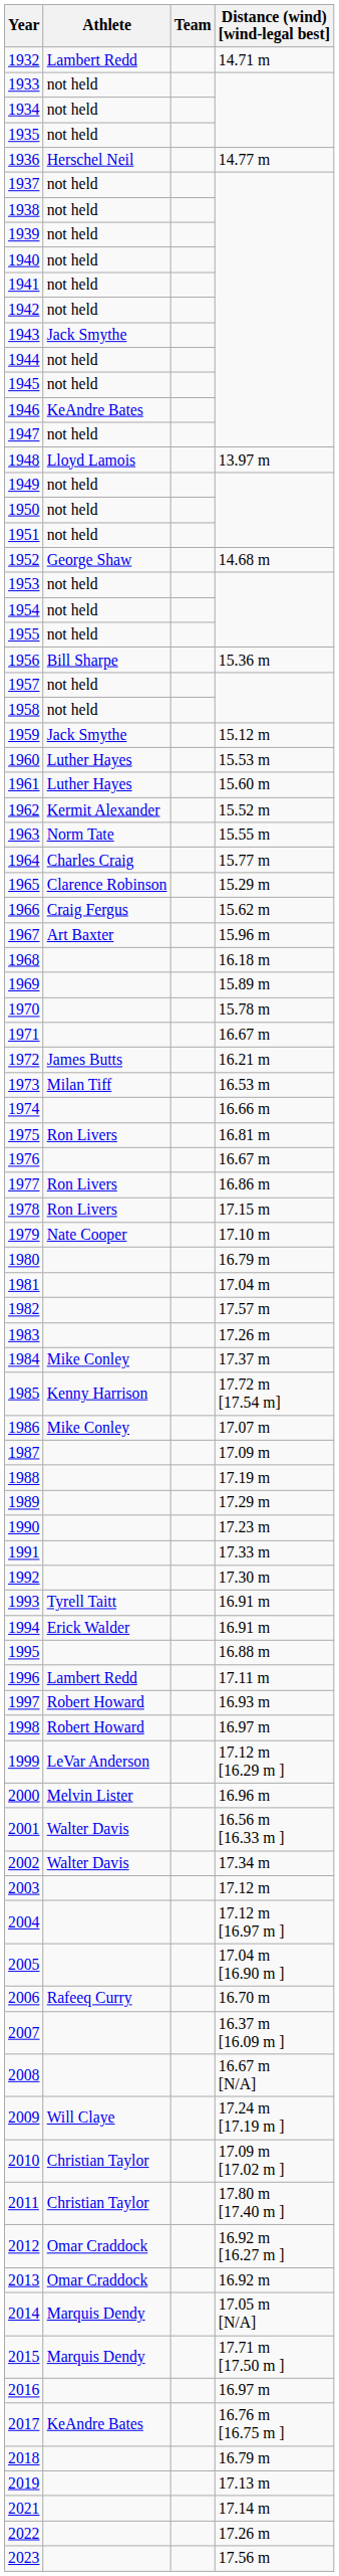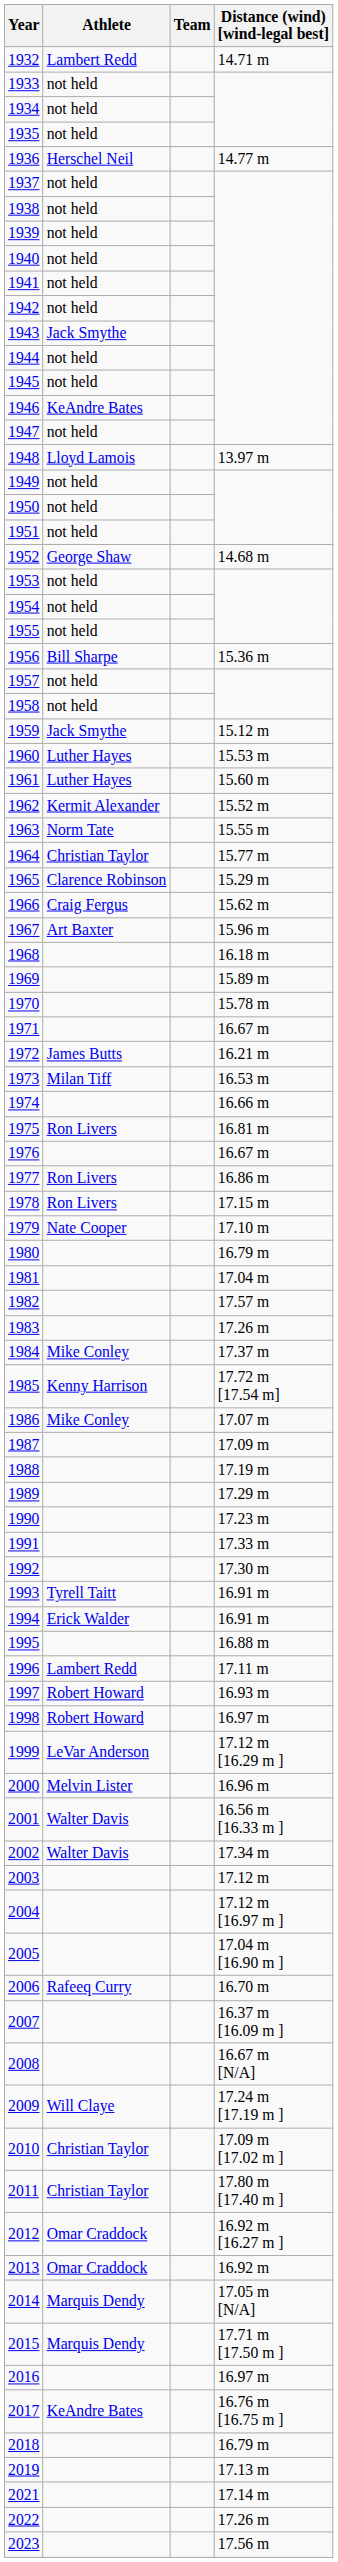 <table class="wikitable sortable">
 <tr>
 <th>Year</th>
 <th>Athlete</th>
 <th>Team</th>
 <th>Distance (wind)<br>[wind-legal best]</th>
 </tr>
 <tr>
 <td><a href='#'>1932</a></td>
 <td><a href='#'>Lambert Redd</a></td>
 <td></td>
 <td>14.71 m</td>
 </tr>
 <tr>
 <td><a href='#'>1933</a></td>
 <td>not held</td>
 <td></td>
 </tr>
 <tr>
 <td><a href='#'>1934</a></td>
 <td>not held</td>
 <td></td>
 </tr>
 <tr>
 <td><a href='#'>1935</a></td>
 <td>not held</td>
 <td></td>
 </tr>
 <tr>
 <td><a href='#'>1936</a></td>
 <td><a href='#'>Herschel Neil</a></td>
 <td></td>
 <td>14.77 m</td>
 </tr>
 <tr>
 <td><a href='#'>1937</a></td>
 <td>not held</td>
 <td></td>
 </tr>
 <tr>
 <td><a href='#'>1938</a></td>
 <td>not held</td>
 <td></td>
 </tr>
 <tr>
 <td><a href='#'>1939</a></td>
 <td>not held</td>
 <td></td>
 </tr>
 <tr>
 <td><a href='#'>1940</a></td>
 <td>not held</td>
 <td></td>
 </tr>
 <tr>
 <td><a href='#'>1941</a></td>
 <td>not held</td>
 <td></td>
 </tr>
 <tr>
 <td><a href='#'>1942</a></td>
 <td>not held</td>
 <td></td>
 </tr>
 <tr>
 <td><a href='#'>1943</a></td>
 <td><a href='#'>Jack Smythe</a></td>
 <td></td>
 </tr>
 <tr>
 <td><a href='#'>1944</a></td>
 <td>not held</td>
 <td></td>
 </tr>
 <tr>
 <td><a href='#'>1945</a></td>
 <td>not held</td>
 <td></td>
 </tr>
 <tr>
 <td><a href='#'>1946</a></td>
 <td><a href='#'>KeAndre Bates</a></td>
 <td></td>
 </tr>
 <tr>
 <td><a href='#'>1947</a></td>
 <td>not held</td>
 <td></td>
 </tr>
 <tr>
 <td><a href='#'>1948</a></td>
 <td><a href='#'>Lloyd Lamois</a></td>
 <td></td>
 <td>13.97 m</td>
 </tr>
 <tr>
 <td><a href='#'>1949</a></td>
 <td>not held</td>
 <td></td>
 </tr>
 <tr>
 <td><a href='#'>1950</a></td>
 <td>not held</td>
 <td></td>
 </tr>
 <tr>
 <td><a href='#'>1951</a></td>
 <td>not held</td>
 <td></td>
 </tr>
 <tr>
 <td><a href='#'>1952</a></td>
 <td><a href='#'>George Shaw</a></td>
 <td></td>
 <td>14.68 m</td>
 </tr>
 <tr>
 <td><a href='#'>1953</a></td>
 <td>not held</td>
 <td></td>
 </tr>
 <tr>
 <td><a href='#'>1954</a></td>
 <td>not held</td>
 <td></td>
 </tr>
 <tr>
 <td><a href='#'>1955</a></td>
 <td>not held</td>
 <td></td>
 </tr>
 <tr>
 <td><a href='#'>1956</a></td>
 <td><a href='#'>Bill Sharpe</a></td>
 <td></td>
 <td>15.36 m</td>
 </tr>
 <tr>
 <td><a href='#'>1957</a></td>
 <td>not held</td>
 <td></td>
 </tr>
 <tr>
 <td><a href='#'>1958</a></td>
 <td>not held</td>
 <td></td>
 </tr>
 <tr>
 <td><a href='#'>1959</a></td>
 <td><a href='#'>Jack Smythe</a></td>
 <td></td>
 <td>15.12 m</td>
 </tr>
 <tr>
 <td><a href='#'>1960</a></td>
 <td><a href='#'>Luther Hayes</a></td>
 <td></td>
 <td>15.53 m</td>
 </tr>
 <tr>
 <td><a href='#'>1961</a></td>
 <td><a href='#'>Luther Hayes</a></td>
 <td></td>
 <td>15.60 m</td>
 </tr>
 <tr>
 <td><a href='#'>1962</a></td>
 <td><a href='#'>Kermit Alexander</a></td>
 <td></td>
 <td>15.52 m</td>
 </tr>
 <tr>
 <td><a href='#'>1963</a></td>
 <td><a href='#'>Norm Tate</a></td>
 <td></td>
 <td>15.55 m </td>
 </tr>
 <tr>
 <td><a href='#'>1964</a></td>
-<td><a href='#'>Charles Craig</a></td>
+<td><a href='#'>Christian Taylor</a></td>
 <td></td>
 <td>15.77 m </td>
 </tr>
 <tr>
 <td><a href='#'>1965</a></td>
 <td><a href='#'>Clarence Robinson</a></td>
 <td></td>
 <td>15.29 m</td>
 </tr>
 <tr>
 <td><a href='#'>1966</a></td>
 <td><a href='#'>Craig Fergus</a></td>
 <td></td>
 <td>15.62 m</td>
 </tr>
 <tr>
 <td><a href='#'>1967</a></td>
 <td><a href='#'>Art Baxter</a></td>
 <td></td>
 <td>15.96 m </td>
 </tr>
 <tr>
 <td><a href='#'>1968</a></td>
 <td></td>
 <td></td>
 <td>16.18 m</td>
 </tr>
 <tr>
 <td><a href='#'>1969</a></td>
 <td></td>
 <td></td>
 <td>15.89 m</td>
 </tr>
 <tr>
 <td><a href='#'>1970</a></td>
 <td></td>
 <td></td>
 <td>15.78 m</td>
 </tr>
 <tr>
 <td><a href='#'>1971</a></td>
 <td></td>
 <td></td>
 <td>16.67 m </td>
 </tr>
 <tr>
 <td><a href='#'>1972</a></td>
 <td><a href='#'>James Butts</a></td>
 <td></td>
 <td>16.21 m </td>
 </tr>
 <tr>
 <td><a href='#'>1973</a></td>
 <td><a href='#'>Milan Tiff</a></td>
 <td></td>
 <td>16.53 m</td>
 </tr>
 <tr>
 <td><a href='#'>1974</a></td>
 <td></td>
 <td></td>
 <td>16.66 m</td>
 </tr>
 <tr>
 <td><a href='#'>1975</a></td>
 <td><a href='#'>Ron Livers</a></td>
 <td></td>
 <td>16.81 m  </td>
 </tr>
 <tr>
 <td><a href='#'>1976</a></td>
 <td></td>
 <td></td>
 <td>16.67 m </td>
 </tr>
 <tr>
 <td><a href='#'>1977</a></td>
 <td><a href='#'>Ron Livers</a></td>
 <td></td>
 <td>16.86 m</td>
 </tr>
 <tr>
 <td><a href='#'>1978</a></td>
 <td><a href='#'>Ron Livers</a></td>
 <td></td>
 <td>17.15 m</td>
 </tr>
 <tr>
 <td><a href='#'>1979</a></td>
 <td><a href='#'>Nate Cooper</a></td>
 <td></td>
 <td>17.10 m</td>
 </tr>
 <tr>
 <td><a href='#'>1980</a></td>
 <td></td>
 <td></td>
 <td>16.79 m</td>
 </tr>
 <tr>
 <td><a href='#'>1981</a></td>
 <td></td>
 <td></td>
 <td>17.04 m</td>
 </tr>
 <tr>
 <td><a href='#'>1982</a></td>
 <td></td>
 <td></td>
 <td>17.57 m  </td>
 </tr>
 <tr>
 <td><a href='#'>1983</a></td>
 <td></td>
 <td></td>
 <td>17.26 m</td>
 </tr>
 <tr>
 <td><a href='#'>1984</a></td>
 <td><a href='#'>Mike Conley</a></td>
 <td></td>
 <td>17.37 m</td>
 </tr>
 <tr>
 <td><a href='#'>1985</a></td>
 <td><a href='#'>Kenny Harrison</a></td>
 <td></td>
 <td>17.72 m  <br>[17.54 m]</td>
 </tr>
 <tr>
 <td><a href='#'>1986</a></td>
 <td><a href='#'>Mike Conley</a></td>
 <td></td>
 <td>17.07 m</td>
 </tr>
 <tr>
 <td><a href='#'>1987</a></td>
 <td></td>
 <td></td>
 <td>17.09 m</td>
 </tr>
 <tr>
 <td><a href='#'>1988</a></td>
 <td></td>
 <td></td>
 <td>17.19 m </td>
 </tr>
 <tr>
 <td><a href='#'>1989</a></td>
 <td></td>
 <td></td>
 <td>17.29 m </td>
 </tr>
 <tr>
 <td><a href='#'>1990</a></td>
 <td></td>
 <td></td>
 <td>17.23 m</td>
 </tr>
 <tr>
 <td><a href='#'>1991</a></td>
 <td></td>
 <td></td>
 <td>17.33 m </td>
 </tr>
 <tr>
 <td><a href='#'>1992</a></td>
 <td></td>
 <td></td>
 <td>17.30 m </td>
 </tr>
 <tr>
 <td><a href='#'>1993</a></td>
 <td><a href='#'>Tyrell Taitt</a></td>
 <td></td>
 <td>16.91 m </td>
 </tr>
 <tr>
 <td><a href='#'>1994</a></td>
 <td><a href='#'>Erick Walder</a></td>
 <td></td>
 <td>16.91 m </td>
 </tr>
 <tr>
 <td><a href='#'>1995</a></td>
 <td></td>
 <td></td>
 <td>16.88 m </td>
 </tr>
 <tr>
 <td><a href='#'>1996</a></td>
 <td><a href='#'>Lambert Redd</a></td>
 <td></td>
 <td>17.11 m </td>
 </tr>
 <tr>
 <td><a href='#'>1997</a></td>
 <td><a href='#'>Robert Howard</a></td>
 <td></td>
 <td>16.93 m </td>
 </tr>
 <tr>
 <td><a href='#'>1998</a></td>
 <td><a href='#'>Robert Howard</a></td>
 <td></td>
 <td>16.97 m </td>
 </tr>
 <tr>
 <td><a href='#'>1999</a></td>
 <td><a href='#'>LeVar Anderson</a></td>
 <td></td>
 <td>17.12 m  <br>[16.29 m ]</td>
 </tr>
 <tr>
 <td><a href='#'>2000</a></td>
 <td><a href='#'>Melvin Lister</a></td>
 <td></td>
 <td>16.96 m </td>
 </tr>
 <tr>
 <td><a href='#'>2001</a></td>
 <td><a href='#'>Walter Davis</a></td>
 <td></td>
 <td>16.56 m  <br>[16.33 m ]</td>
 </tr>
 <tr>
 <td><a href='#'>2002</a></td>
 <td><a href='#'>Walter Davis</a></td>
 <td></td>
 <td>17.34 m </td>
 </tr>
 <tr>
 <td><a href='#'>2003</a></td>
 <td></td>
 <td></td>
 <td>17.12 m </td>
 </tr>
 <tr>
 <td><a href='#'>2004</a></td>
 <td></td>
 <td></td>
 <td>17.12 m  <br>[16.97 m ]</td>
 </tr>
 <tr>
 <td><a href='#'>2005</a></td>
 <td></td>
 <td></td>
 <td>17.04 m  <br>[16.90 m ]</td>
 </tr>
 <tr>
 <td><a href='#'>2006</a></td>
 <td><a href='#'>Rafeeq Curry</a></td>
 <td></td>
 <td>16.70 m </td>
 </tr>
 <tr>
 <td><a href='#'>2007</a></td>
 <td></td>
 <td></td>
 <td>16.37 m  <br>[16.09 m ]</td>
 </tr>
 <tr>
 <td><a href='#'>2008</a></td>
 <td></td>
 <td></td>
 <td>16.67 m  <br>[N/A]</td>
 </tr>
 <tr>
 <td><a href='#'>2009</a></td>
 <td><a href='#'>Will Claye</a></td>
 <td></td>
 <td>17.24 m  <br>[17.19 m ]</td>
 </tr>
 <tr>
 <td><a href='#'>2010</a></td>
 <td><a href='#'>Christian Taylor</a></td>
 <td></td>
 <td>17.09 m  <br>[17.02 m ]</td>
 </tr>
 <tr>
 <td><a href='#'>2011</a></td>
 <td><a href='#'>Christian Taylor</a></td>
 <td></td>
 <td>17.80 m  <br>[17.40 m ]</td>
 </tr>
 <tr>
 <td><a href='#'>2012</a></td>
 <td><a href='#'>Omar Craddock</a></td>
 <td></td>
 <td>16.92 m  <br>[16.27 m ]</td>
 </tr>
 <tr>
 <td><a href='#'>2013</a></td>
 <td><a href='#'>Omar Craddock</a></td>
 <td></td>
 <td>16.92 m </td>
 </tr>
 <tr>
 <td><a href='#'>2014</a></td>
 <td><a href='#'>Marquis Dendy</a></td>
 <td></td>
 <td>17.05 m  <br>[N/A]</td>
 </tr>
 <tr>
 <td><a href='#'>2015</a></td>
 <td><a href='#'>Marquis Dendy</a></td>
 <td></td>
 <td>17.71 m <br>[17.50 m ]</td>
 </tr>
 <tr>
 <td><a href='#'>2016</a></td>
 <td></td>
 <td></td>
 <td>16.97 m </td>
 </tr>
 <tr>
 <td><a href='#'>2017</a></td>
 <td><a href='#'>KeAndre Bates</a></td>
 <td></td>
 <td>16.76 m <br>[16.75 m ]</td>
 </tr>
 <tr>
 <td><a href='#'>2018</a></td>
 <td></td>
 <td></td>
 <td>16.79 m </td>
 </tr>
 <tr>
 <td><a href='#'>2019</a></td>
 <td></td>
 <td></td>
 <td>17.13 m </td>
 </tr>
 <tr>
 <td><a href='#'>2021</a></td>
 <td></td>
 <td></td>
 <td>17.14 m </td>
 </tr>
 <tr>
 <td><a href='#'>2022</a></td>
 <td></td>
 <td></td>
 <td>17.26 m </td>
 </tr>
 <tr>
 <td><a href='#'>2023</a></td>
 <td></td>
 <td></td>
 <td>17.56 m </td>
 </tr>
 </table>
